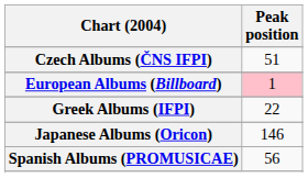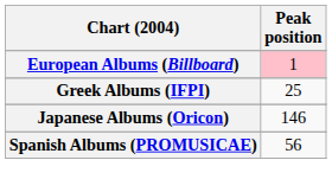 <table class="wikitable sortable plainrowheaders" style="text-align:center">
 <tr>
 <th scope="col">Chart (2004)</th>
 <th scope="col">Peak<br>position</th>
 </tr>
 <tr>
 </tr>
 <tr>
 </tr>
 <tr>
 </tr>
 <tr>
-</tr>
-<tr>
-<th scope="row">Czech Albums (<a href='#'>ČNS IFPI</a>)</th>
-<td>51</td>
 </tr>
 <tr>
 </tr>
 <tr>
 </tr>
 <tr>
 <th scope="row"><a href='#'>European Albums</a> (<em><a href='#'>Billboard</a></em>)</th>
 <td style="background: pink;">1</td>
 </tr>
 <tr>
 </tr>
 <tr>
 </tr>
 <tr>
 </tr>
 <tr>
 <th scope="row">Greek Albums (<a href='#'>IFPI</a>)</th>
-<td>22</td>
+<td>25</td>
 </tr>
 <tr>
 </tr>
 <tr>
 </tr>
 <tr>
 <th scope="row">Japanese Albums (<a href='#'>Oricon</a>)</th>
 <td>146</td>
 </tr>
 <tr>
 </tr>
 <tr>
 </tr>
 <tr>
 </tr>
 <tr>
 </tr>
 <tr>
 <th scope="row">Spanish Albums (<a href='#'>PROMUSICAE</a>)</th>
 <td>56</td>
 </tr>
 <tr>
 </tr>
 <tr>
 </tr>
 <tr>
 </tr>
 <tr>
 </tr>
 <tr>
 </tr>
 <tr>
 </tr>
 </table>
